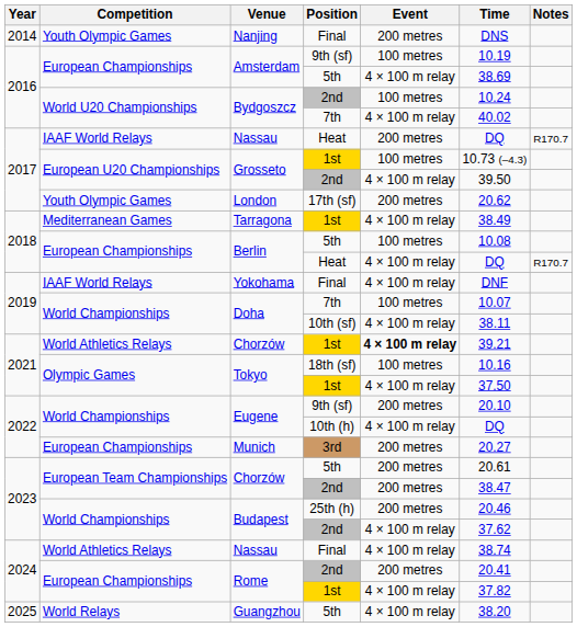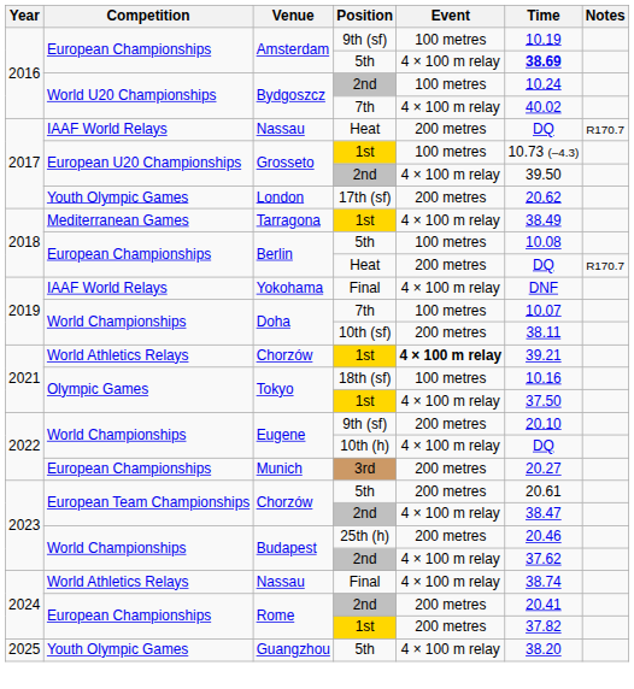 <table class=wikitable style=text-align:center>
 <tr>
 <th>Year</th>
 <th>Competition</th>
 <th>Venue</th>
 <th>Position</th>
 <th>Event</th>
 <th>Time</th>
 <th>Notes</th>
-</tr>
-<tr>
-<td>2014</td>
-<td align=left><a href='#'>Youth Olympic Games</a></td>
-<td align=left> <a href='#'>Nanjing</a></td>
-<td>Final</td>
-<td>200 metres</td>
-<td><a href='#'>DNS</a></td>
-<td></td>
 </tr>
 <tr>
 <td rowspan=4>2016</td>
 <td rowspan=2 align=left><a href='#'>European Championships</a></td>
 <td rowspan=2 align=left> <a href='#'>Amsterdam</a></td>
 <td>9th (sf)</td>
 <td>100 metres</td>
 <td><a href='#'>10.19</a></td>
 <td></td>
 </tr>
 <tr>
 <td>5th</td>
 <td>4 × 100 m relay</td>
-<td><a href='#'>38.69</a></td>
+<td><strong><a href='#'>38.69</a></strong></td>
 <td></td>
 </tr>
 <tr>
 <td rowspan=2 align=left><a href='#'>World U20 Championships</a></td>
 <td rowspan=2 align=left> <a href='#'>Bydgoszcz</a></td>
 <td bgcolor=silver>2nd</td>
 <td>100 metres</td>
 <td><a href='#'>10.24</a></td>
 <td></td>
 </tr>
 <tr>
 <td>7th</td>
 <td>4 × 100 m relay</td>
 <td><a href='#'>40.02</a></td>
 <td></td>
 </tr>
 <tr>
 <td rowspan=4>2017</td>
 <td align=left><a href='#'>IAAF World Relays</a></td>
 <td align=left> <a href='#'>Nassau</a></td>
 <td>Heat</td>
 <td>200 metres</td>
 <td><a href='#'>DQ</a></td>
 <td><small>R170.7</small></td>
 </tr>
 <tr>
 <td rowspan=2 align=left><a href='#'>European U20 Championships</a></td>
 <td rowspan=2 align=left> <a href='#'>Grosseto</a></td>
 <td bgcolor=gold>1st</td>
 <td>100 metres</td>
 <td>10.73 <small>(–4.3)</small></td>
 <td></td>
 </tr>
 <tr>
 <td bgcolor=silver>2nd</td>
 <td>4 × 100 m relay</td>
 <td>39.50</td>
 <td></td>
 </tr>
 <tr>
 <td align=left><a href='#'>Youth Olympic Games</a></td>
 <td align=left> <a href='#'>London</a></td>
 <td>17th (sf)</td>
 <td>200 metres</td>
 <td><a href='#'>20.62</a></td>
 <td></td>
 </tr>
 <tr>
 <td rowspan=3>2018</td>
 <td align=left><a href='#'>Mediterranean Games</a></td>
 <td align=left> <a href='#'>Tarragona</a></td>
 <td bgcolor=gold>1st</td>
 <td>4 × 100 m relay</td>
 <td><a href='#'>38.49</a></td>
 <td></td>
 </tr>
 <tr>
 <td rowspan=2 align=left><a href='#'>European Championships</a></td>
 <td rowspan=2 align=left> <a href='#'>Berlin</a></td>
 <td>5th</td>
 <td>100 metres</td>
 <td><a href='#'>10.08</a></td>
 <td></td>
 </tr>
 <tr>
 <td>Heat</td>
-<td>4 × 100 m relay</td>
+<td>200 metres</td>
 <td><a href='#'>DQ</a></td>
 <td><small>R170.7</small></td>
 </tr>
 <tr>
 <td rowspan=3>2019</td>
 <td align=left><a href='#'>IAAF World Relays</a></td>
 <td align=left> <a href='#'>Yokohama</a></td>
 <td>Final</td>
 <td>4 × 100 m relay</td>
 <td><a href='#'>DNF</a></td>
 <td></td>
 </tr>
 <tr>
 <td rowspan=2 align=left><a href='#'>World Championships</a></td>
 <td rowspan=2 align=left> <a href='#'>Doha</a></td>
 <td>7th</td>
 <td>100 metres</td>
 <td><a href='#'>10.07</a></td>
 <td></td>
 </tr>
 <tr>
 <td>10th (sf)</td>
-<td>4 × 100 m relay</td>
+<td>200 metres</td>
 <td><a href='#'>38.11</a></td>
 <td></td>
 </tr>
 <tr>
 <td rowspan=3>2021</td>
 <td align=left><a href='#'>World Athletics Relays</a></td>
 <td align=left> <a href='#'>Chorzów</a></td>
 <td bgcolor=gold>1st</td>
 <td><strong>4 × 100 m relay</strong></td>
 <td><a href='#'>39.21</a></td>
 <td></td>
 </tr>
 <tr>
 <td rowspan=2 align=left><a href='#'>Olympic Games</a></td>
 <td rowspan=2 align=left> <a href='#'>Tokyo</a></td>
 <td>18th (sf)</td>
 <td>100 metres</td>
 <td><a href='#'>10.16</a></td>
 <td></td>
 </tr>
 <tr>
 <td bgcolor=gold>1st</td>
 <td>4 × 100 m relay</td>
 <td><a href='#'>37.50</a></td>
 <td></td>
 </tr>
 <tr>
 <td rowspan=3>2022</td>
 <td rowspan=2 align=left><a href='#'>World Championships</a></td>
 <td rowspan=2 align=left> <a href='#'>Eugene</a></td>
 <td>9th (sf)</td>
 <td>200 metres</td>
 <td><a href='#'>20.10</a></td>
 <td></td>
 </tr>
 <tr>
 <td>10th (h)</td>
 <td>4 × 100 m relay</td>
 <td><a href='#'>DQ</a></td>
 <td></td>
 </tr>
 <tr>
 <td align=left><a href='#'>European Championships</a></td>
 <td align=left> <a href='#'>Munich</a></td>
 <td bgcolor=cc9966>3rd</td>
 <td>200 metres</td>
 <td><a href='#'>20.27</a></td>
 <td></td>
 </tr>
 <tr>
 <td rowspan=4>2023</td>
 <td rowspan=2 align=left><a href='#'>European Team Championships</a></td>
 <td rowspan=2 align=left> <a href='#'>Chorzów</a></td>
 <td>5th</td>
 <td>200 metres</td>
 <td>20.61</td>
 <td></td>
 </tr>
 <tr>
 <td bgcolor=silver>2nd</td>
-<td>200 metres</td>
+<td>4 × 100 m relay</td>
 <td><a href='#'>38.47</a></td>
 <td></td>
 </tr>
 <tr>
 <td rowspan=2 align=left><a href='#'>World Championships</a></td>
 <td rowspan=2 align=left> <a href='#'>Budapest</a></td>
 <td>25th (h)</td>
 <td>200 metres</td>
 <td><a href='#'>20.46</a></td>
 <td></td>
 </tr>
 <tr>
 <td bgcolor=silver>2nd</td>
 <td>4 × 100 m relay</td>
 <td><a href='#'>37.62</a></td>
 <td> </td>
 </tr>
 <tr>
 <td rowspan=3>2024</td>
 <td align=left><a href='#'>World Athletics Relays</a></td>
 <td align=left> <a href='#'>Nassau</a></td>
 <td>Final</td>
 <td>4 × 100 m relay</td>
 <td><a href='#'>38.74</a></td>
 <td></td>
 </tr>
 <tr>
 <td align=left rowspan=2><a href='#'>European Championships</a></td>
 <td align=left rowspan=2> <a href='#'>Rome</a></td>
 <td bgcolor=silver>2nd</td>
 <td>200 metres</td>
 <td><a href='#'>20.41</a></td>
 <td></td>
 </tr>
 <tr>
 <td bgcolor=gold>1st</td>
-<td>4 × 100 m relay</td>
+<td>200 metres</td>
 <td><a href='#'>37.82</a></td>
 <td></td>
 </tr>
 <tr>
 <td>2025</td>
-<td align=left><a href='#'>World Relays</a></td>
+<td align=left><a href='#'>Youth Olympic Games</a></td>
 <td align=left> <a href='#'>Guangzhou</a></td>
 <td>5th</td>
 <td>4 × 100 m relay</td>
 <td><a href='#'>38.20</a></td>
 </tr>
 </table>
